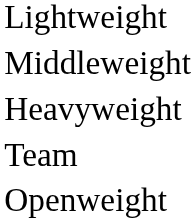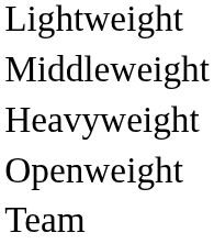 <table>
 <tr>
 <td>Lightweight<br></td>
 <td></td>
 <td></td>
 <td></td>
 </tr>
 <tr>
 <td>Middleweight<br></td>
 <td></td>
 <td></td>
 <td></td>
 </tr>
 <tr>
 <td>Heavyweight<br></td>
 <td></td>
 <td></td>
 <td></td>
 </tr>
 <tr>
+<td>Openweight<br></td>
+<td></td>
+<td></td>
+<td></td>
+</tr>
+<tr>
 <td>Team<br></td>
 <td></td>
 <td></td>
 <td></td>
 </tr>
-<tr>
-<td>Openweight<br></td>
-<td></td>
-<td></td>
-<td></td>
-</tr>
 </table>
